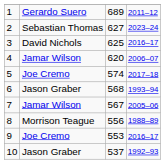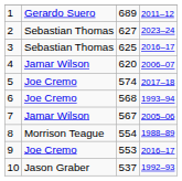 <table class="wikitable">
 <tr>
 </tr>
 <tr>
 <td>1</td>
 <td><a href='#'>Gerardo Suero</a></td>
 <td>689</td>
 <td style="font-size:80%;"><a href='#'>2011–12</a></td>
 </tr>
 <tr>
 <td>2</td>
 <td>Sebastian Thomas</td>
 <td>627</td>
 <td style="font-size:80%;"><a href='#'>2023–24</a></td>
 </tr>
 <tr>
 <td>3</td>
-<td>David Nichols</td>
+<td>Sebastian Thomas</td>
 <td>625</td>
 <td style="font-size:80%;"><a href='#'>2016–17</a></td>
 </tr>
 <tr>
 <td>4</td>
 <td><a href='#'>Jamar Wilson</a></td>
 <td>620</td>
 <td style="font-size:80%;"><a href='#'>2006–07</a></td>
 </tr>
 <tr>
 <td>5</td>
 <td><a href='#'>Joe Cremo</a></td>
 <td>574</td>
 <td style="font-size:80%;"><a href='#'>2017–18</a></td>
 </tr>
 <tr>
 <td>6</td>
-<td>Jason Graber</td>
+<td><a href='#'>Joe Cremo</a></td>
 <td>568</td>
 <td style="font-size:80%;"><a href='#'>1993–94</a></td>
 </tr>
 <tr>
 <td>7</td>
 <td><a href='#'>Jamar Wilson</a></td>
 <td>567</td>
 <td style="font-size:80%;"><a href='#'>2005–06</a></td>
 </tr>
 <tr>
 <td>8</td>
 <td>Morrison Teague</td>
-<td>556</td>
+<td>554</td>
 <td style="font-size:80%;"><a href='#'>1988–89</a></td>
 </tr>
 <tr>
 <td>9</td>
 <td><a href='#'>Joe Cremo</a></td>
 <td>553</td>
 <td style="font-size:80%;"><a href='#'>2016–17</a></td>
 </tr>
 <tr>
 <td>10</td>
 <td>Jason Graber</td>
 <td>537</td>
 <td style="font-size:80%;"><a href='#'>1992–93</a></td>
 </tr>
 </table>
